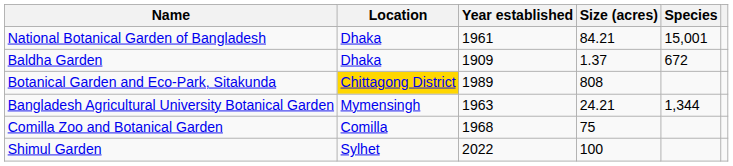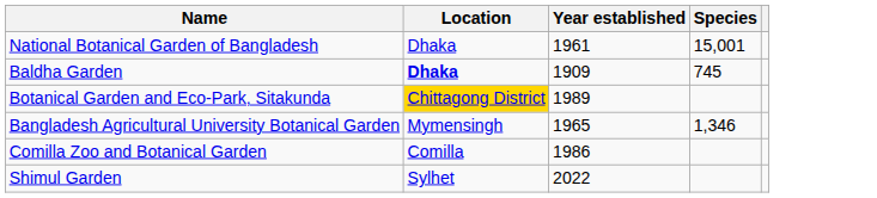 <table class="wikitable sortable">
 <tr>
 <th>Name</th>
 <th>Location</th>
 <th>Year established</th>
-<th>Size (acres)</th>
 <th>Species</th>
 <th scope="col" class="unsortable"></th>
 </tr>
 <tr>
 <td><a href='#'>National Botanical Garden of Bangladesh</a></td>
 <td><a href='#'>Dhaka</a></td>
 <td>1961</td>
-<td>84.21</td>
 <td>15,001</td>
 <td></td>
 </tr>
 <tr>
 <td><a href='#'>Baldha Garden</a></td>
-<td><a href='#'>Dhaka</a></td>
+<td><strong><a href='#'>Dhaka</a></strong></td>
 <td>1909</td>
-<td>1.37</td>
-<td>672</td>
+<td>745</td>
 <td></td>
 </tr>
 <tr>
 <td><a href='#'>Botanical Garden and Eco-Park, Sitakunda</a></td>
 <td style="background: gold;"><a href='#'>Chittagong District</a></td>
 <td>1989</td>
-<td>808</td>
 <td></td>
 <td></td>
 </tr>
 <tr>
 <td><a href='#'>Bangladesh Agricultural University Botanical Garden</a></td>
 <td><a href='#'>Mymensingh</a></td>
-<td>1963</td>
-<td>24.21</td>
-<td>1,344</td>
+<td>1965</td>
+<td>1,346</td>
 <td></td>
 </tr>
 <tr>
 <td><a href='#'>Comilla Zoo and Botanical Garden</a></td>
 <td><a href='#'>Comilla</a></td>
-<td>1968</td>
-<td>75</td>
+<td>1986</td>
 <td></td>
 <td></td>
 </tr>
 <tr>
 <td><a href='#'>Shimul Garden</a></td>
 <td><a href='#'>Sylhet</a></td>
 <td>2022</td>
-<td>100</td>
 <td></td>
 <td></td>
 </tr>
 </table>
